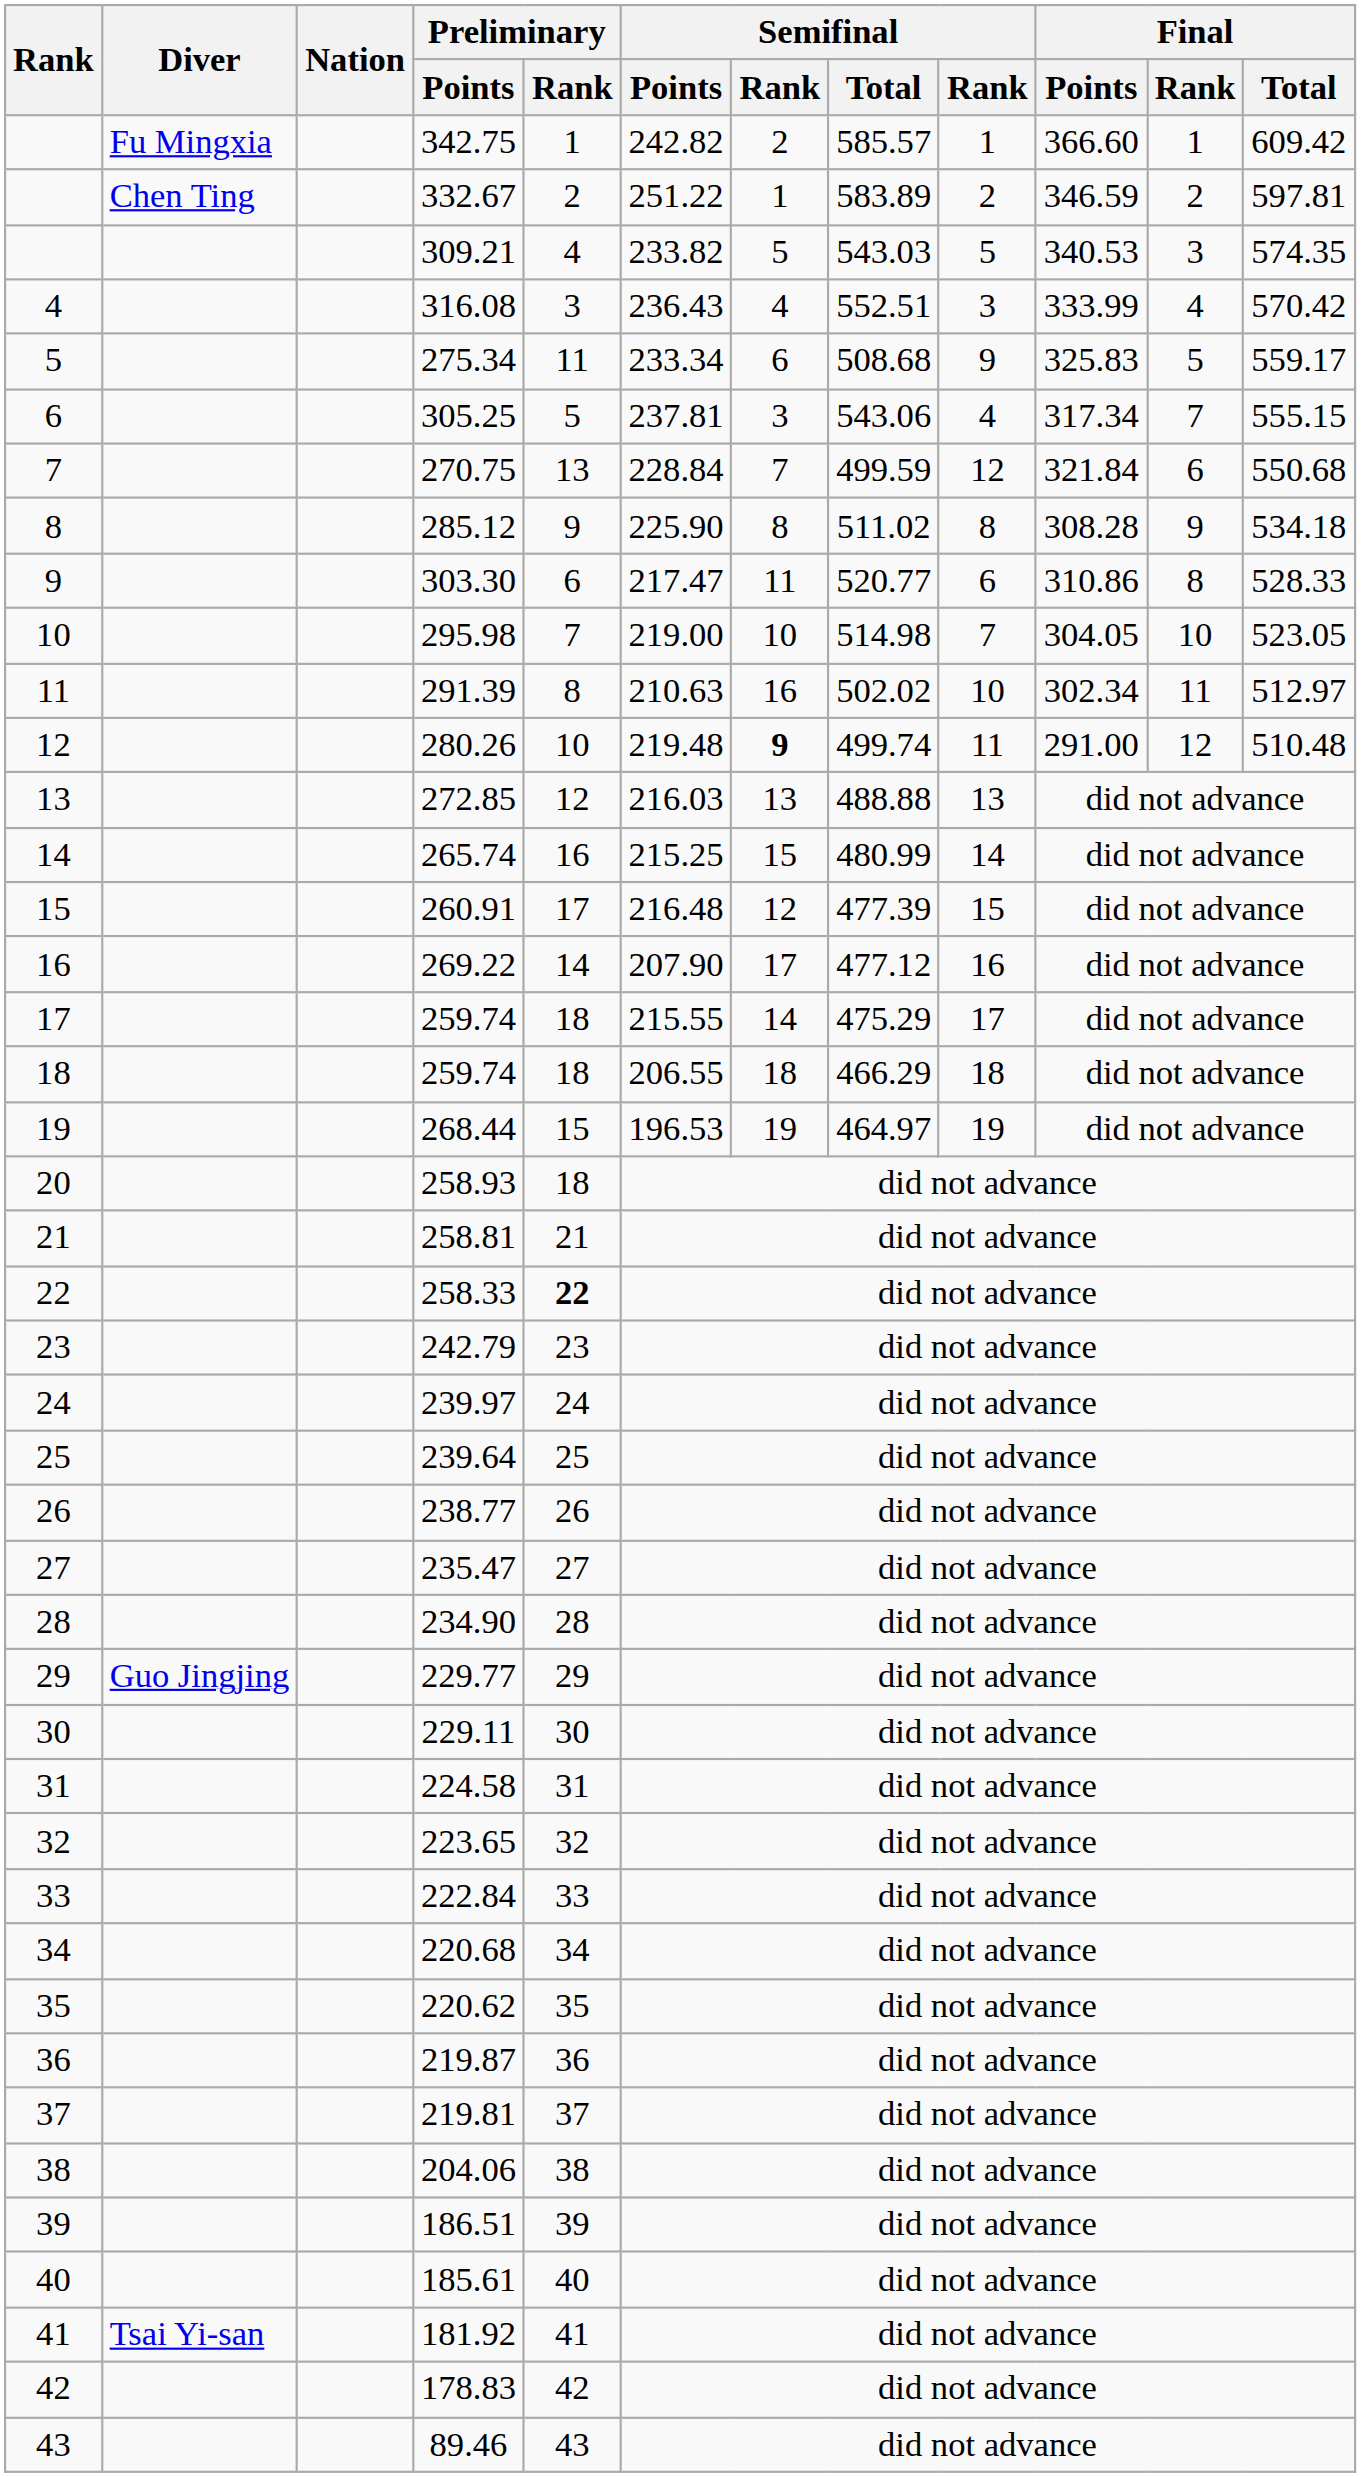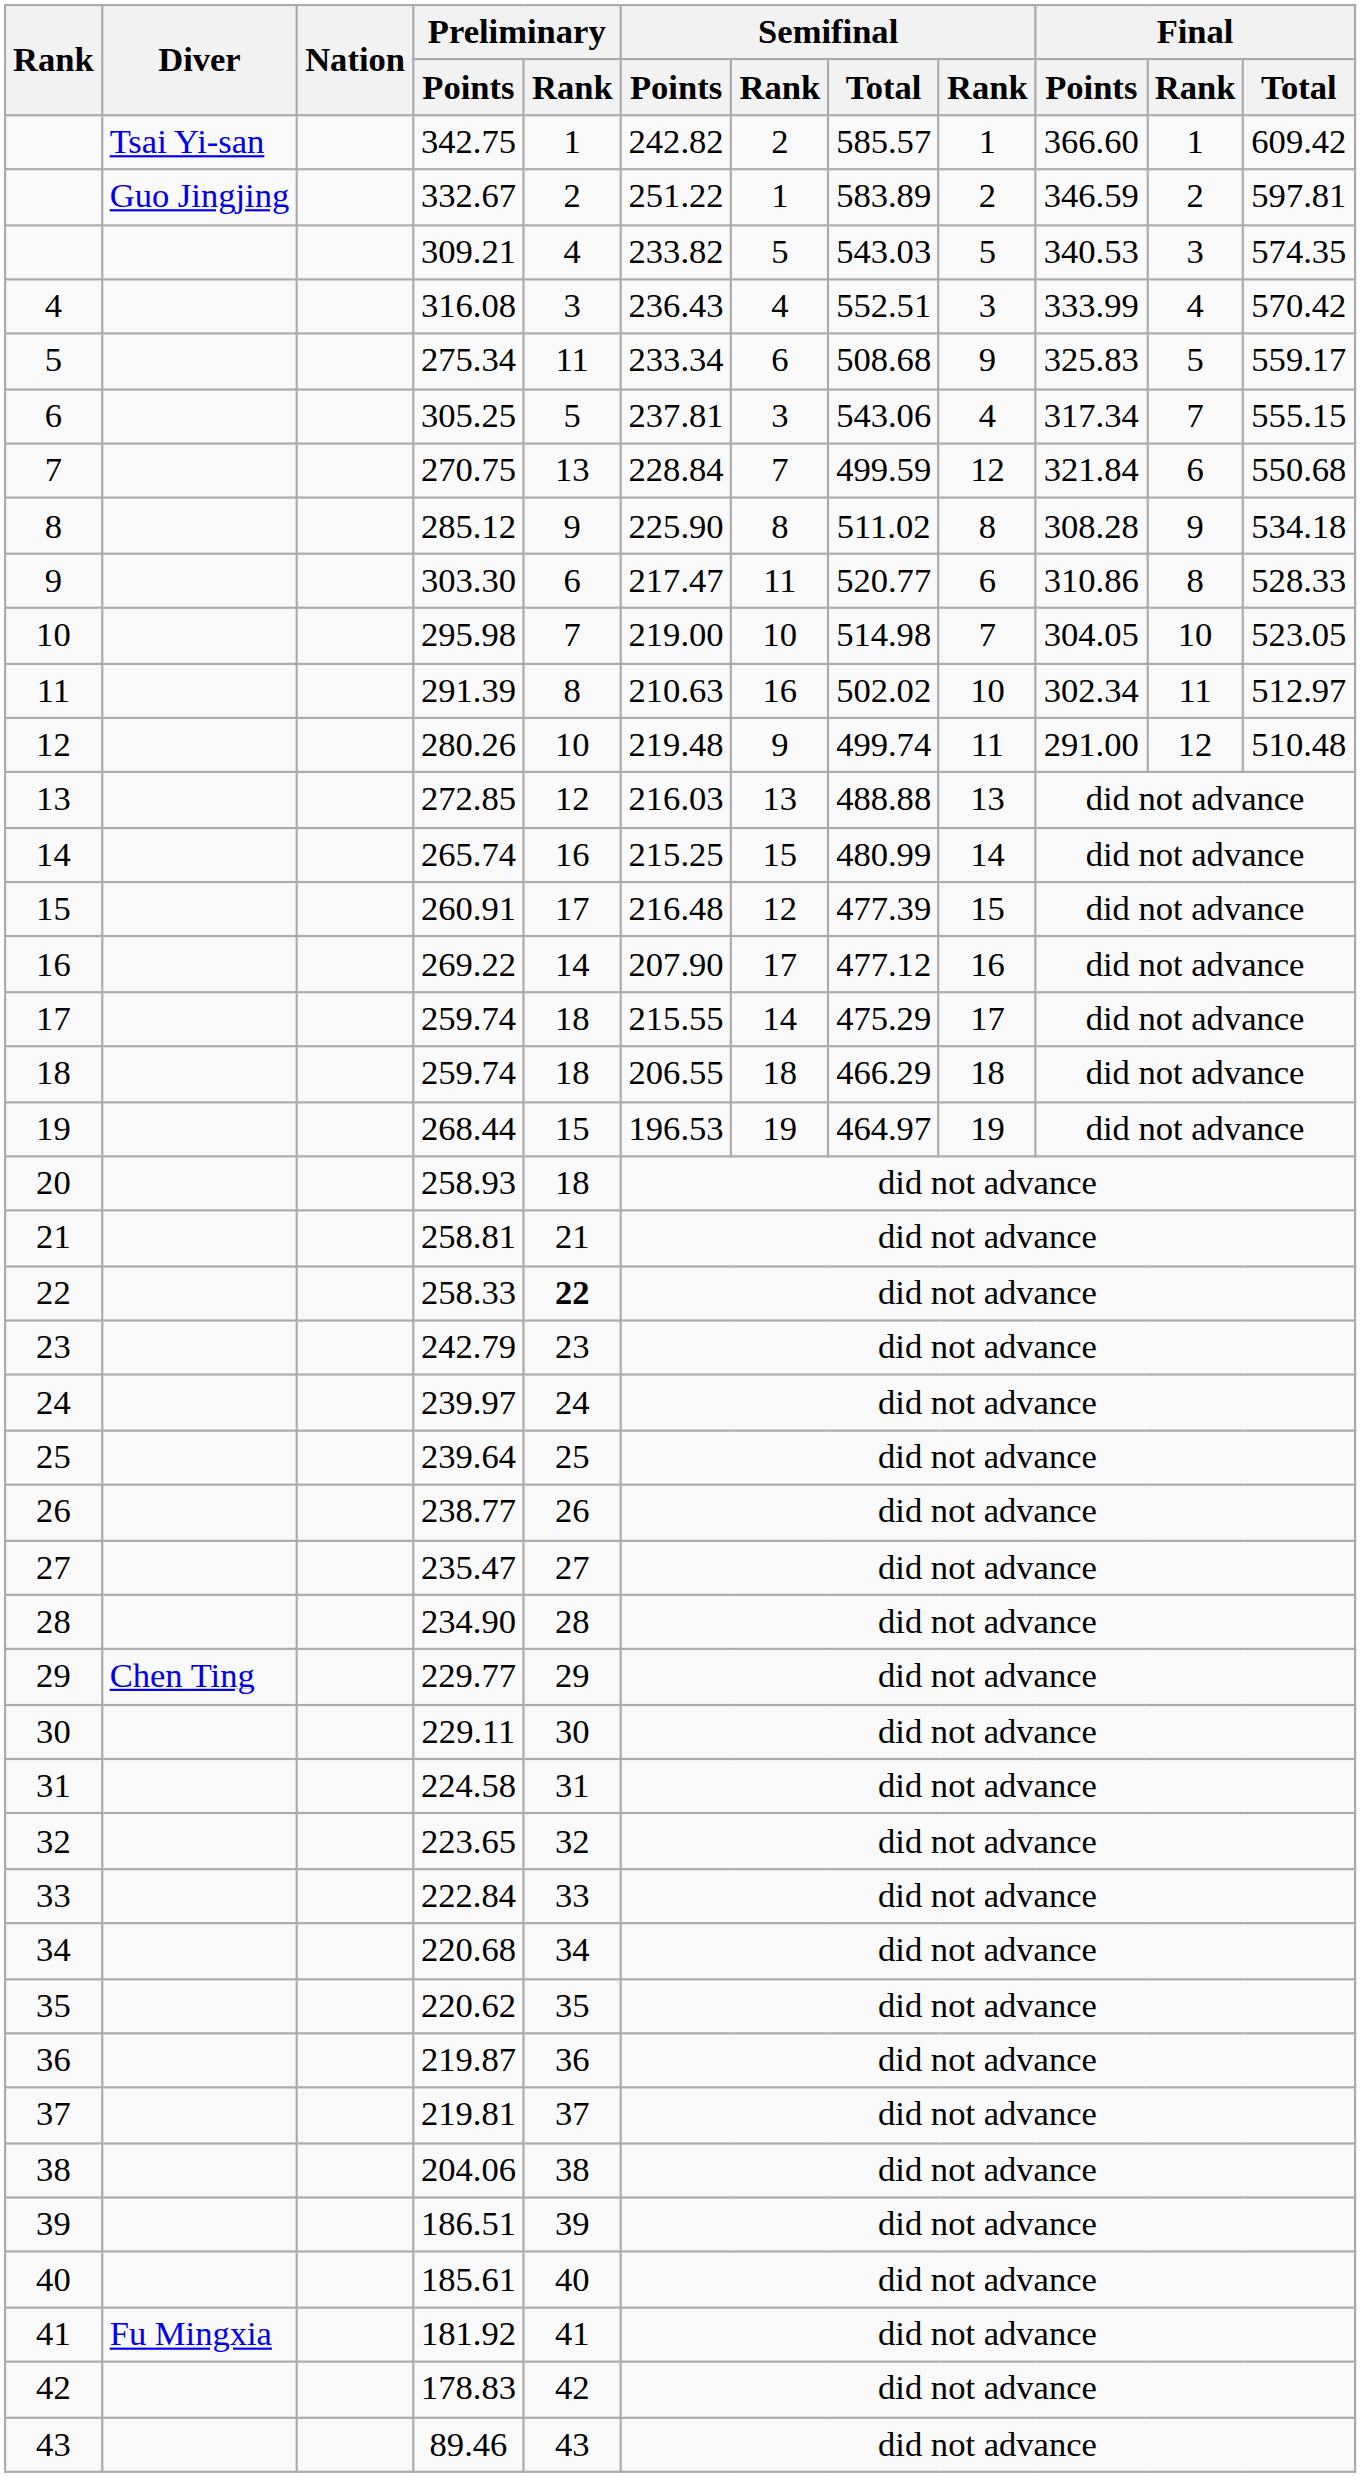 <table class="wikitable sortable" style="text-align:center">
 <tr>
 <th rowspan="2">Rank</th>
 <th rowspan="2">Diver</th>
 <th rowspan="2">Nation</th>
 <th colspan="2">Preliminary</th>
 <th colspan="4">Semifinal</th>
 <th colspan="3">Final</th>
 </tr>
 <tr>
 <th>Points</th>
 <th>Rank</th>
 <th>Points</th>
 <th>Rank</th>
 <th>Total</th>
 <th>Rank</th>
 <th>Points</th>
 <th>Rank</th>
 <th>Total</th>
 </tr>
 <tr>
 <td></td>
-<td align=left><a href='#'>Fu Mingxia</a></td>
+<td align=left><a href='#'>Tsai Yi-san</a></td>
 <td align=left></td>
 <td>342.75</td>
 <td>1</td>
 <td>242.82</td>
 <td>2</td>
 <td>585.57</td>
 <td>1</td>
 <td>366.60</td>
 <td>1</td>
 <td>609.42</td>
 </tr>
 <tr>
 <td></td>
-<td align=left><a href='#'>Chen Ting</a></td>
+<td align=left><a href='#'>Guo Jingjing</a></td>
 <td align=left></td>
 <td>332.67</td>
 <td>2</td>
 <td>251.22</td>
 <td>1</td>
 <td>583.89</td>
 <td>2</td>
 <td>346.59</td>
 <td>2</td>
 <td>597.81</td>
 </tr>
 <tr>
 <td></td>
 <td align=left></td>
 <td align=left></td>
 <td>309.21</td>
 <td>4</td>
 <td>233.82</td>
 <td>5</td>
 <td>543.03</td>
 <td>5</td>
 <td>340.53</td>
 <td>3</td>
 <td>574.35</td>
 </tr>
 <tr>
 <td>4</td>
 <td align=left></td>
 <td align=left></td>
 <td>316.08</td>
 <td>3</td>
 <td>236.43</td>
 <td>4</td>
 <td>552.51</td>
 <td>3</td>
 <td>333.99</td>
 <td>4</td>
 <td>570.42</td>
 </tr>
 <tr>
 <td>5</td>
 <td align=left></td>
 <td align=left></td>
 <td>275.34</td>
 <td>11</td>
 <td>233.34</td>
 <td>6</td>
 <td>508.68</td>
 <td>9</td>
 <td>325.83</td>
 <td>5</td>
 <td>559.17</td>
 </tr>
 <tr>
 <td>6</td>
 <td align=left></td>
 <td align=left></td>
 <td>305.25</td>
 <td>5</td>
 <td>237.81</td>
 <td>3</td>
 <td>543.06</td>
 <td>4</td>
 <td>317.34</td>
 <td>7</td>
 <td>555.15</td>
 </tr>
 <tr>
 <td>7</td>
 <td align=left></td>
 <td align=left></td>
 <td>270.75</td>
 <td>13</td>
 <td>228.84</td>
 <td>7</td>
 <td>499.59</td>
 <td>12</td>
 <td>321.84</td>
 <td>6</td>
 <td>550.68</td>
 </tr>
 <tr>
 <td>8</td>
 <td align=left></td>
 <td align=left></td>
 <td>285.12</td>
 <td>9</td>
 <td>225.90</td>
 <td>8</td>
 <td>511.02</td>
 <td>8</td>
 <td>308.28</td>
 <td>9</td>
 <td>534.18</td>
 </tr>
 <tr>
 <td>9</td>
 <td align=left></td>
 <td align=left></td>
 <td>303.30</td>
 <td>6</td>
 <td>217.47</td>
 <td>11</td>
 <td>520.77</td>
 <td>6</td>
 <td>310.86</td>
 <td>8</td>
 <td>528.33</td>
 </tr>
 <tr>
 <td>10</td>
 <td align=left></td>
 <td align=left></td>
 <td>295.98</td>
 <td>7</td>
 <td>219.00</td>
 <td>10</td>
 <td>514.98</td>
 <td>7</td>
 <td>304.05</td>
 <td>10</td>
 <td>523.05</td>
 </tr>
 <tr>
 <td>11</td>
 <td align=left></td>
 <td align=left></td>
 <td>291.39</td>
 <td>8</td>
 <td>210.63</td>
 <td>16</td>
 <td>502.02</td>
 <td>10</td>
 <td>302.34</td>
 <td>11</td>
 <td>512.97</td>
 </tr>
 <tr>
 <td>12</td>
 <td align=left></td>
 <td align=left></td>
 <td>280.26</td>
 <td>10</td>
 <td>219.48</td>
-<td><strong>9</strong></td>
+<td>9</td>
 <td>499.74</td>
 <td>11</td>
 <td>291.00</td>
 <td>12</td>
 <td>510.48</td>
 </tr>
 <tr>
 <td>13</td>
 <td align=left></td>
 <td align=left></td>
 <td>272.85</td>
 <td>12</td>
 <td>216.03</td>
 <td>13</td>
 <td>488.88</td>
 <td>13</td>
 <td colspan=3>did not advance</td>
 </tr>
 <tr>
 <td>14</td>
 <td align=left></td>
 <td align=left></td>
 <td>265.74</td>
 <td>16</td>
 <td>215.25</td>
 <td>15</td>
 <td>480.99</td>
 <td>14</td>
 <td colspan=3>did not advance</td>
 </tr>
 <tr>
 <td>15</td>
 <td align=left></td>
 <td align=left></td>
 <td>260.91</td>
 <td>17</td>
 <td>216.48</td>
 <td>12</td>
 <td>477.39</td>
 <td>15</td>
 <td colspan=3>did not advance</td>
 </tr>
 <tr>
 <td>16</td>
 <td align=left></td>
 <td align=left></td>
 <td>269.22</td>
 <td>14</td>
 <td>207.90</td>
 <td>17</td>
 <td>477.12</td>
 <td>16</td>
 <td colspan=3>did not advance</td>
 </tr>
 <tr>
 <td>17</td>
 <td align=left></td>
 <td align=left></td>
 <td>259.74</td>
 <td>18</td>
 <td>215.55</td>
 <td>14</td>
 <td>475.29</td>
 <td>17</td>
 <td colspan=3>did not advance</td>
 </tr>
 <tr>
 <td>18</td>
 <td align=left></td>
 <td align=left></td>
 <td>259.74</td>
 <td>18</td>
 <td>206.55</td>
 <td>18</td>
 <td>466.29</td>
 <td>18</td>
 <td colspan=3>did not advance</td>
 </tr>
 <tr>
 <td>19</td>
 <td align=left></td>
 <td align=left></td>
 <td>268.44</td>
 <td>15</td>
 <td>196.53</td>
 <td>19</td>
 <td>464.97</td>
 <td>19</td>
 <td colspan=3>did not advance</td>
 </tr>
 <tr>
 <td>20</td>
 <td align=left></td>
 <td align=left></td>
 <td>258.93</td>
 <td>18</td>
 <td colspan=7>did not advance</td>
 </tr>
 <tr>
 <td>21</td>
 <td align=left></td>
 <td align=left></td>
 <td>258.81</td>
 <td>21</td>
 <td colspan=7>did not advance</td>
 </tr>
 <tr>
 <td>22</td>
 <td align=left></td>
 <td align=left></td>
 <td>258.33</td>
 <td><strong>22</strong></td>
 <td colspan=7>did not advance</td>
 </tr>
 <tr>
 <td>23</td>
 <td align=left></td>
 <td align=left></td>
 <td>242.79</td>
 <td>23</td>
 <td colspan=7>did not advance</td>
 </tr>
 <tr>
 <td>24</td>
 <td align=left></td>
 <td align=left></td>
 <td>239.97</td>
 <td>24</td>
 <td colspan=7>did not advance</td>
 </tr>
 <tr>
 <td>25</td>
 <td align=left></td>
 <td align=left></td>
 <td>239.64</td>
 <td>25</td>
 <td colspan=7>did not advance</td>
 </tr>
 <tr>
 <td>26</td>
 <td align=left></td>
 <td align=left></td>
 <td>238.77</td>
 <td>26</td>
 <td colspan=7>did not advance</td>
 </tr>
 <tr>
 <td>27</td>
 <td align=left></td>
 <td align=left></td>
 <td>235.47</td>
 <td>27</td>
 <td colspan=7>did not advance</td>
 </tr>
 <tr>
 <td>28</td>
 <td align=left></td>
 <td align=left></td>
 <td>234.90</td>
 <td>28</td>
 <td colspan=7>did not advance</td>
 </tr>
 <tr>
 <td>29</td>
-<td align=left><a href='#'>Guo Jingjing</a></td>
+<td align=left><a href='#'>Chen Ting</a></td>
 <td align=left></td>
 <td>229.77</td>
 <td>29</td>
 <td colspan=7>did not advance</td>
 </tr>
 <tr>
 <td>30</td>
 <td align=left></td>
 <td align=left></td>
 <td>229.11</td>
 <td>30</td>
 <td colspan=7>did not advance</td>
 </tr>
 <tr>
 <td>31</td>
 <td align=left></td>
 <td align=left></td>
 <td>224.58</td>
 <td>31</td>
 <td colspan=7>did not advance</td>
 </tr>
 <tr>
 <td>32</td>
 <td align=left></td>
 <td align=left></td>
 <td>223.65</td>
 <td>32</td>
 <td colspan=7>did not advance</td>
 </tr>
 <tr>
 <td>33</td>
 <td align=left></td>
 <td align=left></td>
 <td>222.84</td>
 <td>33</td>
 <td colspan=7>did not advance</td>
 </tr>
 <tr>
 <td>34</td>
 <td align=left></td>
 <td align=left></td>
 <td>220.68</td>
 <td>34</td>
 <td colspan=7>did not advance</td>
 </tr>
 <tr>
 <td>35</td>
 <td align=left></td>
 <td align=left></td>
 <td>220.62</td>
 <td>35</td>
 <td colspan=7>did not advance</td>
 </tr>
 <tr>
 <td>36</td>
 <td align=left></td>
 <td align=left></td>
 <td>219.87</td>
 <td>36</td>
 <td colspan=7>did not advance</td>
 </tr>
 <tr>
 <td>37</td>
 <td align=left></td>
 <td align=left></td>
 <td>219.81</td>
 <td>37</td>
 <td colspan=7>did not advance</td>
 </tr>
 <tr>
 <td>38</td>
 <td align=left></td>
 <td align=left></td>
 <td>204.06</td>
 <td>38</td>
 <td colspan=7>did not advance</td>
 </tr>
 <tr>
 <td>39</td>
 <td align=left></td>
 <td align=left></td>
 <td>186.51</td>
 <td>39</td>
 <td colspan=7>did not advance</td>
 </tr>
 <tr>
 <td>40</td>
 <td align=left></td>
 <td align=left></td>
 <td>185.61</td>
 <td>40</td>
 <td colspan=7>did not advance</td>
 </tr>
 <tr>
 <td>41</td>
-<td align=left><a href='#'>Tsai Yi-san</a></td>
+<td align=left><a href='#'>Fu Mingxia</a></td>
 <td align=left></td>
 <td>181.92</td>
 <td>41</td>
 <td colspan=7>did not advance</td>
 </tr>
 <tr>
 <td>42</td>
 <td align=left></td>
 <td align=left></td>
 <td>178.83</td>
 <td>42</td>
 <td colspan=7>did not advance</td>
 </tr>
 <tr>
 <td>43</td>
 <td align=left></td>
 <td align=left></td>
 <td>89.46</td>
 <td>43</td>
 <td colspan=7>did not advance</td>
 </tr>
 </table>
